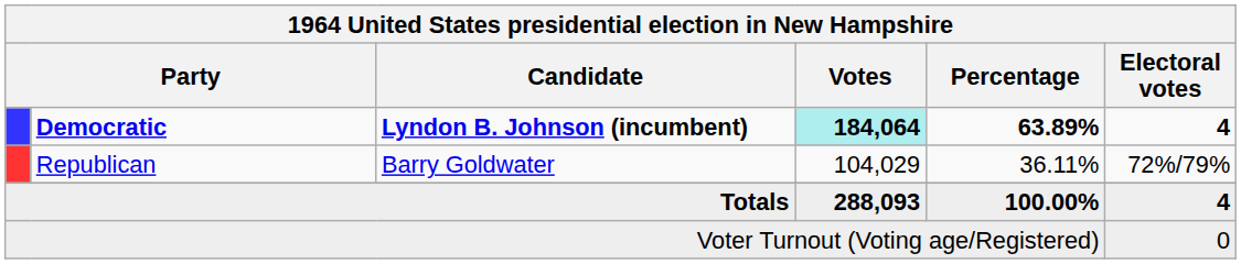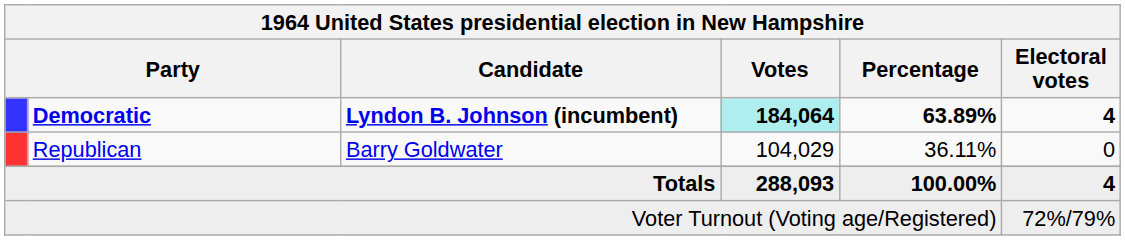 <table class="wikitable" style="font-size: 95%;">
 <tr>
 <th colspan="6">1964 United States presidential election in New Hampshire</th>
 </tr>
 <tr>
 <th colspan="2" style="width: 15em">Party</th>
 <th style="width: 17em">Candidate</th>
 <th style="width: 5em">Votes</th>
 <th style="width: 7em">Percentage</th>
 <th style="width: 5em">Electoral votes</th>
 </tr>
 <tr>
 <th style="background-color:#3333FF; width: 3px"></th>
 <td style="width: 130px"><strong><a href='#'>Democratic</a></strong></td>
 <td><strong><a href='#'>Lyndon B. Johnson</a> (incumbent)</strong></td>
 <td align="right" style="background: paleturquoise;"><strong>184,064</strong></td>
 <td align="right"><strong>63.89%</strong></td>
 <td align="right"><strong>4</strong></td>
 </tr>
 <tr>
 <th style="background-color:#FF3333; width: 3px"></th>
 <td style="width: 130px"><a href='#'>Republican</a></td>
 <td><a href='#'>Barry Goldwater</a></td>
 <td align="right">104,029</td>
 <td align="right">36.11%</td>
-<td colspan="1" align="right">72%/79%</td>
+<td align="right">0</td>
 </tr>
 <tr>
 </tr>
 <tr bgcolor="#EEEEEE">
 <td colspan="3" align="right"><strong>Totals</strong></td>
 <td align="right"><strong>288,093</strong></td>
 <td align="right"><strong>100.00%</strong></td>
 <td align="right"><strong>4</strong></td>
 </tr>
 <tr bgcolor="#EEEEEE">
 <td colspan="5" align="right">Voter Turnout (Voting age/Registered)</td>
-<td align="right">0</td>
+<td colspan="1" align="right">72%/79%</td>
 </tr>
 </table>
